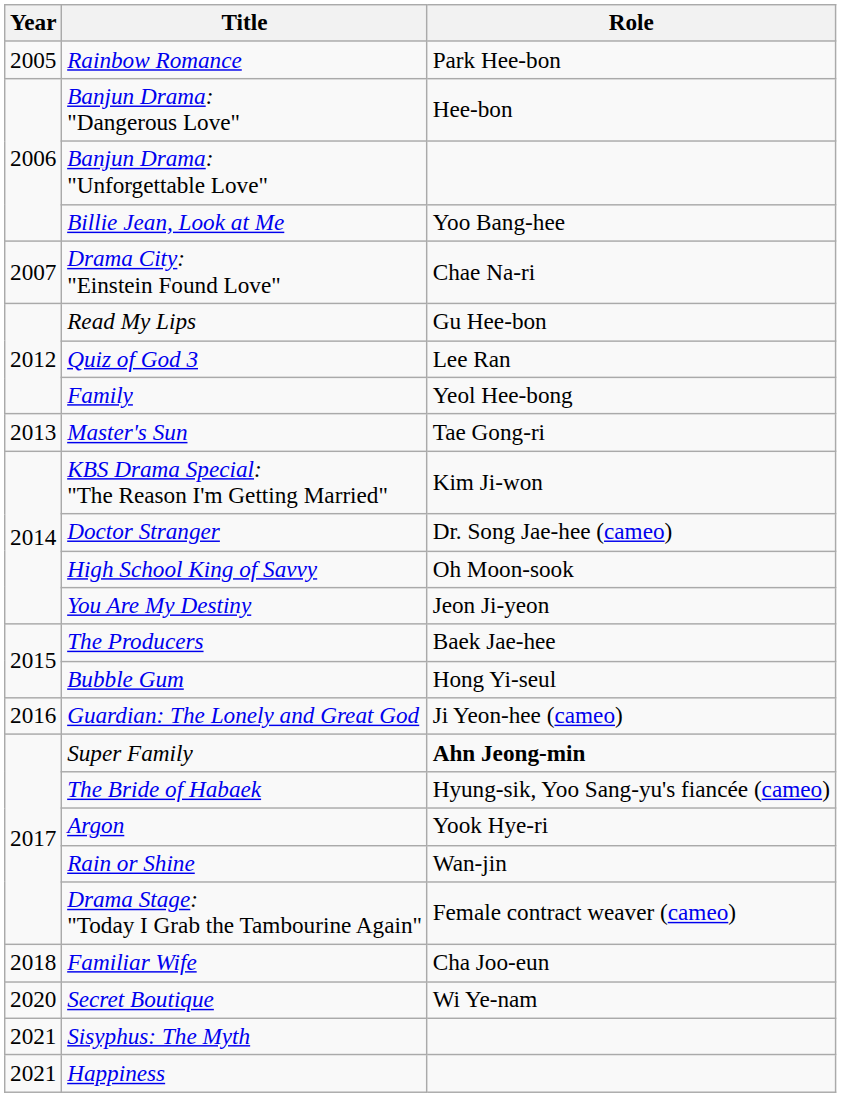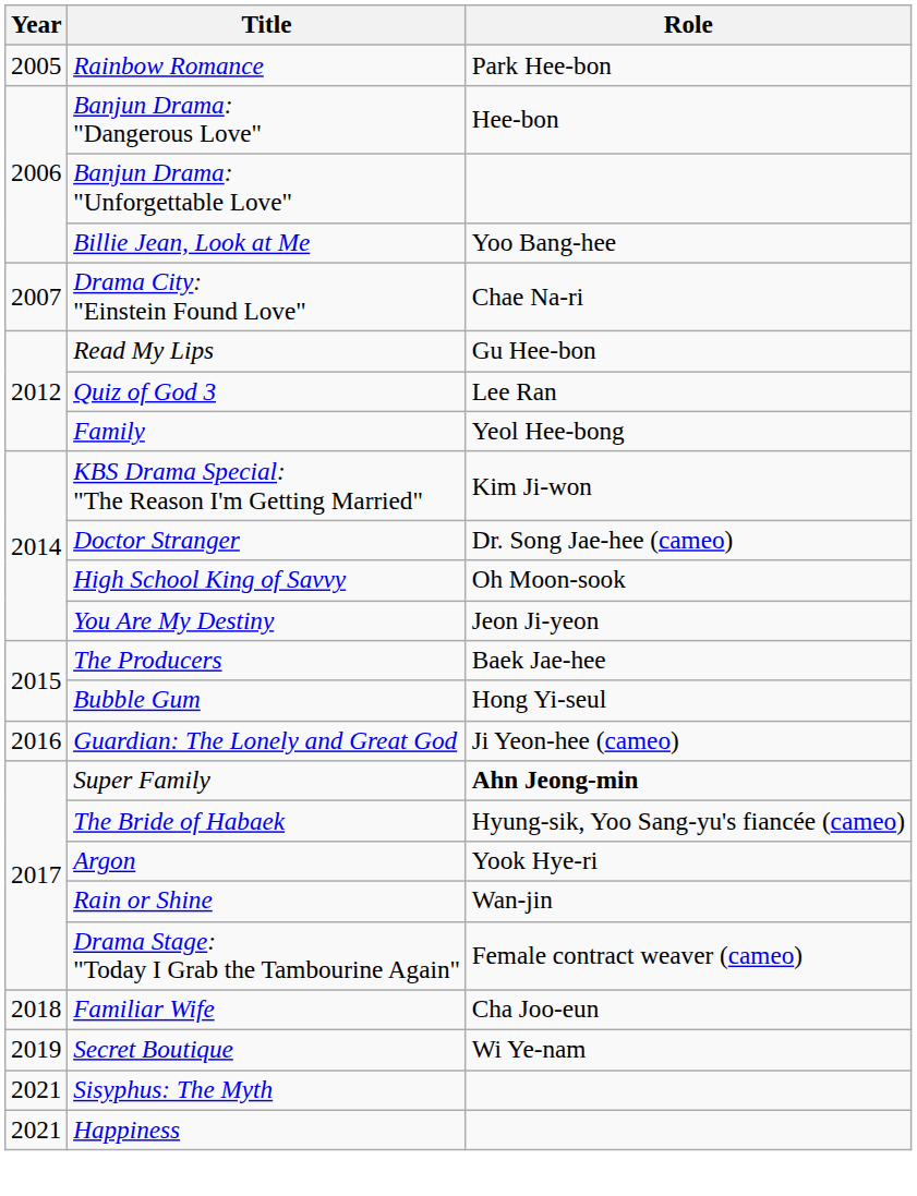 <table class="wikitable sortable">
 <tr>
 <th>Year</th>
 <th>Title</th>
 <th>Role</th>
 </tr>
 <tr>
 <td>2005</td>
 <td><em><a href='#'>Rainbow Romance</a></em></td>
 <td>Park Hee-bon</td>
 </tr>
 <tr>
 <td rowspan=3>2006</td>
 <td><em><a href='#'>Banjun Drama</a>:</em><br>"Dangerous Love"</td>
 <td>Hee-bon</td>
 </tr>
 <tr>
 <td><em><a href='#'>Banjun Drama</a>:</em><br>"Unforgettable Love"</td>
 <td></td>
 </tr>
 <tr>
 <td><em><a href='#'>Billie Jean, Look at Me</a></em></td>
 <td>Yoo Bang-hee</td>
 </tr>
 <tr>
 <td>2007</td>
 <td><em><a href='#'>Drama City</a>:</em><br>"Einstein Found Love"</td>
 <td>Chae Na-ri</td>
 </tr>
 <tr>
 <td rowspan=3>2012</td>
 <td><em>Read My Lips</em></td>
 <td>Gu Hee-bon</td>
 </tr>
 <tr>
 <td><em><a href='#'>Quiz of God 3</a></em></td>
 <td>Lee Ran</td>
 </tr>
 <tr>
 <td><em><a href='#'>Family</a></em></td>
 <td>Yeol Hee-bong</td>
-</tr>
-<tr>
-<td>2013</td>
-<td><em><a href='#'>Master's Sun</a></em></td>
-<td>Tae Gong-ri</td>
 </tr>
 <tr>
 <td rowspan=4>2014</td>
 <td><em><a href='#'>KBS Drama Special</a>:</em><br>"The Reason I'm Getting Married"</td>
 <td>Kim Ji-won</td>
 </tr>
 <tr>
 <td><em><a href='#'>Doctor Stranger</a></em></td>
 <td>Dr. Song Jae-hee (<a href='#'>cameo</a>)</td>
 </tr>
 <tr>
 <td><em><a href='#'>High School King of Savvy</a></em></td>
 <td>Oh Moon-sook</td>
 </tr>
 <tr>
 <td><em><a href='#'>You Are My Destiny</a></em></td>
 <td>Jeon Ji-yeon</td>
 </tr>
 <tr>
 <td rowspan="2">2015</td>
 <td><em><a href='#'>The Producers</a></em></td>
 <td>Baek Jae-hee</td>
 </tr>
 <tr>
 <td><em><a href='#'>Bubble Gum</a></em></td>
 <td>Hong Yi-seul</td>
 </tr>
 <tr>
 <td>2016</td>
 <td><em><a href='#'>Guardian: The Lonely and Great God</a></em></td>
 <td>Ji Yeon-hee (<a href='#'>cameo</a>)</td>
 </tr>
 <tr>
 <td rowspan="5">2017</td>
 <td><em>Super Family</em></td>
 <td><strong>Ahn Jeong-min</strong></td>
 </tr>
 <tr>
 <td><em><a href='#'>The Bride of Habaek</a></em></td>
 <td>Hyung-sik, Yoo Sang-yu's fiancée (<a href='#'>cameo</a>)</td>
 </tr>
 <tr>
 <td><em><a href='#'>Argon</a></em></td>
 <td>Yook Hye-ri</td>
 </tr>
 <tr>
 <td><em><a href='#'>Rain or Shine</a></em></td>
 <td>Wan-jin</td>
 </tr>
 <tr>
 <td><em><a href='#'>Drama Stage</a>:</em><br>"Today I Grab the Tambourine Again"</td>
 <td>Female contract weaver (<a href='#'>cameo</a>)</td>
 </tr>
 <tr>
 <td>2018</td>
 <td><em><a href='#'>Familiar Wife</a></em></td>
 <td>Cha Joo-eun</td>
 </tr>
 <tr>
-<td>2020</td>
+<td>2019</td>
 <td><em><a href='#'>Secret Boutique</a></em></td>
 <td>Wi Ye-nam</td>
 </tr>
 <tr>
 <td>2021</td>
 <td><em><a href='#'>Sisyphus: The Myth</a></em></td>
 <td></td>
 </tr>
 <tr>
 <td>2021</td>
 <td><em><a href='#'>Happiness</a></em></td>
 <td></td>
 </tr>
 </table>
